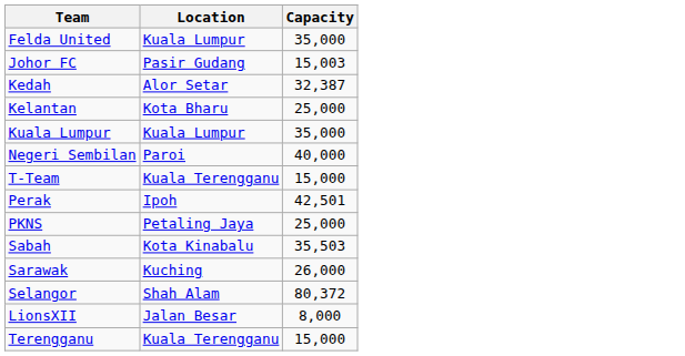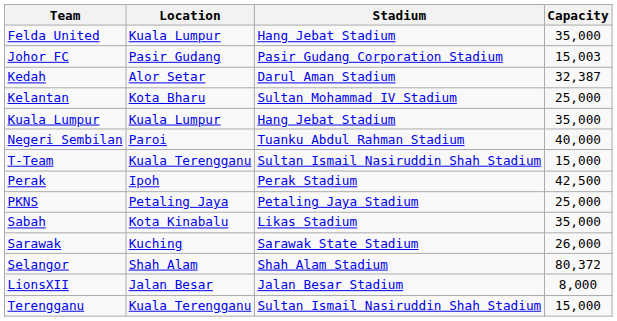 <table class="wikitable sortable">
 <tr>
 <th>Team</th>
 <th>Location</th>
+<th>Stadium</th>
 <th>Capacity</th>
 </tr>
 <tr>
 <td><a href='#'>Felda United</a></td>
 <td><a href='#'>Kuala Lumpur</a></td>
+<td><a href='#'>Hang Jebat Stadium</a></td>
 <td style="text-align:center;">35,000</td>
 </tr>
 <tr>
 <td><a href='#'>Johor FC</a></td>
 <td><a href='#'>Pasir Gudang</a></td>
+<td><a href='#'>Pasir Gudang Corporation Stadium</a></td>
 <td style="text-align:center;">15,003</td>
 </tr>
 <tr>
 <td><a href='#'>Kedah</a></td>
 <td><a href='#'>Alor Setar</a></td>
+<td><a href='#'>Darul Aman Stadium</a></td>
 <td style="text-align:center;">32,387</td>
 </tr>
 <tr>
 <td><a href='#'>Kelantan</a></td>
 <td><a href='#'>Kota Bharu</a></td>
+<td><a href='#'>Sultan Mohammad IV Stadium</a></td>
 <td style="text-align:center;">25,000</td>
 </tr>
 <tr>
 <td><a href='#'>Kuala Lumpur</a></td>
 <td><a href='#'>Kuala Lumpur</a></td>
+<td><a href='#'>Hang Jebat Stadium</a></td>
 <td style="text-align:center;">35,000</td>
 </tr>
 <tr>
 <td><a href='#'>Negeri Sembilan</a></td>
 <td><a href='#'>Paroi</a></td>
+<td><a href='#'>Tuanku Abdul Rahman Stadium</a></td>
 <td style="text-align:center;">40,000</td>
 </tr>
 <tr>
 <td><a href='#'>T-Team</a></td>
 <td><a href='#'>Kuala Terengganu</a></td>
+<td><a href='#'>Sultan Ismail Nasiruddin Shah Stadium</a></td>
 <td style="text-align:center;">15,000</td>
 </tr>
 <tr>
 <td><a href='#'>Perak</a></td>
 <td><a href='#'>Ipoh</a></td>
-<td style="text-align:center;">42,501</td>
+<td><a href='#'>Perak Stadium</a></td>
+<td style="text-align:center;">42,500</td>
 </tr>
 <tr>
 <td><a href='#'>PKNS</a></td>
 <td><a href='#'>Petaling Jaya</a></td>
+<td><a href='#'>Petaling Jaya Stadium</a></td>
 <td style="text-align:center;">25,000</td>
 </tr>
 <tr>
 <td><a href='#'>Sabah</a></td>
 <td><a href='#'>Kota Kinabalu</a></td>
-<td style="text-align:center;">35,503</td>
+<td><a href='#'>Likas Stadium</a></td>
+<td style="text-align:center;">35,000</td>
 </tr>
 <tr>
 <td><a href='#'>Sarawak</a></td>
 <td><a href='#'>Kuching</a></td>
+<td><a href='#'>Sarawak State Stadium</a></td>
 <td style="text-align:center;">26,000</td>
 </tr>
 <tr>
 <td><a href='#'>Selangor</a></td>
 <td><a href='#'>Shah Alam</a></td>
+<td><a href='#'>Shah Alam Stadium</a></td>
 <td style="text-align:center;">80,372</td>
 </tr>
 <tr>
 <td><a href='#'>LionsXII</a></td>
 <td><a href='#'>Jalan Besar</a></td>
+<td><a href='#'>Jalan Besar Stadium</a></td>
 <td style="text-align:center;">8,000</td>
 </tr>
 <tr>
 <td><a href='#'>Terengganu</a></td>
 <td><a href='#'>Kuala Terengganu</a></td>
+<td><a href='#'>Sultan Ismail Nasiruddin Shah Stadium</a></td>
 <td style="text-align:center;">15,000</td>
 </tr>
 </table>
